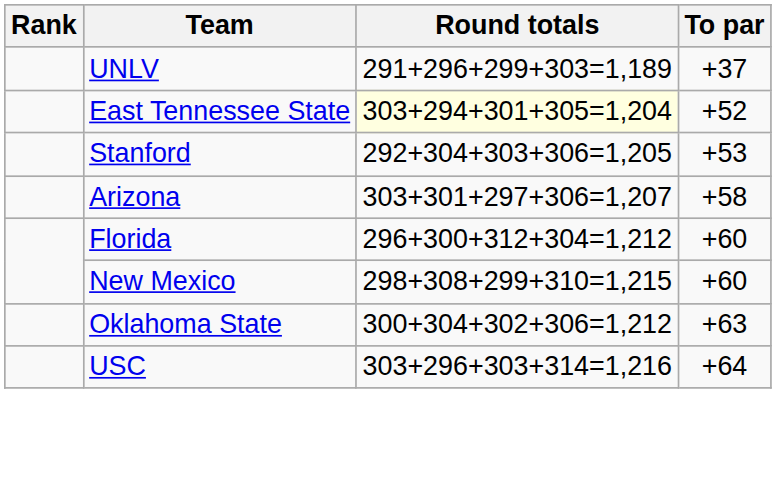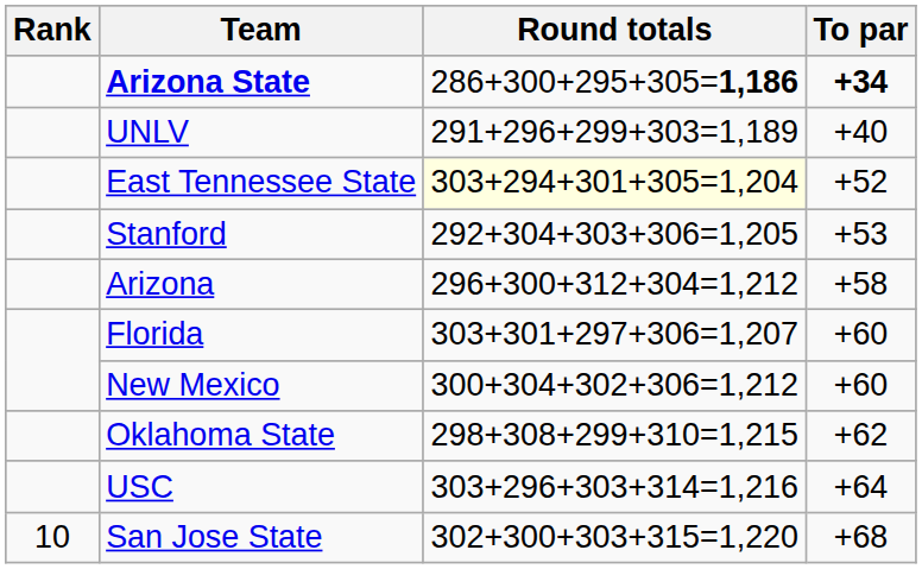 <table class="wikitable sortable" style="text-align:center">
 <tr>
 <th>Rank</th>
 <th>Team</th>
 <th>Round totals</th>
 <th>To par</th>
 </tr>
 <tr>
 <td></td>
+<td align=left><strong><a href='#'>Arizona State</a></strong></td>
+<td>286+300+295+305=<strong>1,186</strong></td>
+<td><strong>+34</strong></td>
+</tr>
+<tr>
+<td></td>
 <td align=left><a href='#'>UNLV</a></td>
 <td>291+296+299+303=1,189</td>
-<td>+37</td>
+<td>+40</td>
 </tr>
 <tr>
 <td></td>
 <td align=left><a href='#'>East Tennessee State</a></td>
 <td style="background: lightyellow;">303+294+301+305=1,204</td>
 <td>+52</td>
 </tr>
 <tr>
 <td></td>
 <td align=left><a href='#'>Stanford</a></td>
 <td>292+304+303+306=1,205</td>
 <td>+53</td>
 </tr>
 <tr>
 <td></td>
 <td align=left><a href='#'>Arizona</a></td>
-<td>303+301+297+306=1,207</td>
+<td>296+300+312+304=1,212</td>
 <td>+58</td>
 </tr>
 <tr>
 <td rowspan="2"></td>
 <td align=left><a href='#'>Florida</a></td>
-<td>296+300+312+304=1,212</td>
+<td>303+301+297+306=1,207</td>
 <td>+60</td>
 </tr>
 <tr>
 <td align=left><a href='#'>New Mexico</a></td>
-<td>298+308+299+310=1,215</td>
+<td>300+304+302+306=1,212</td>
 <td>+60</td>
 </tr>
 <tr>
 <td></td>
 <td align=left><a href='#'>Oklahoma State</a></td>
-<td>300+304+302+306=1,212</td>
-<td>+63</td>
+<td>298+308+299+310=1,215</td>
+<td>+62</td>
 </tr>
 <tr>
 <td></td>
 <td align=left><a href='#'>USC</a></td>
 <td>303+296+303+314=1,216</td>
 <td>+64</td>
 </tr>
+<tr>
+<td>10</td>
+<td align=left><a href='#'>San Jose State</a></td>
+<td>302+300+303+315=1,220</td>
+<td>+68</td>
+</tr>
 </table>
